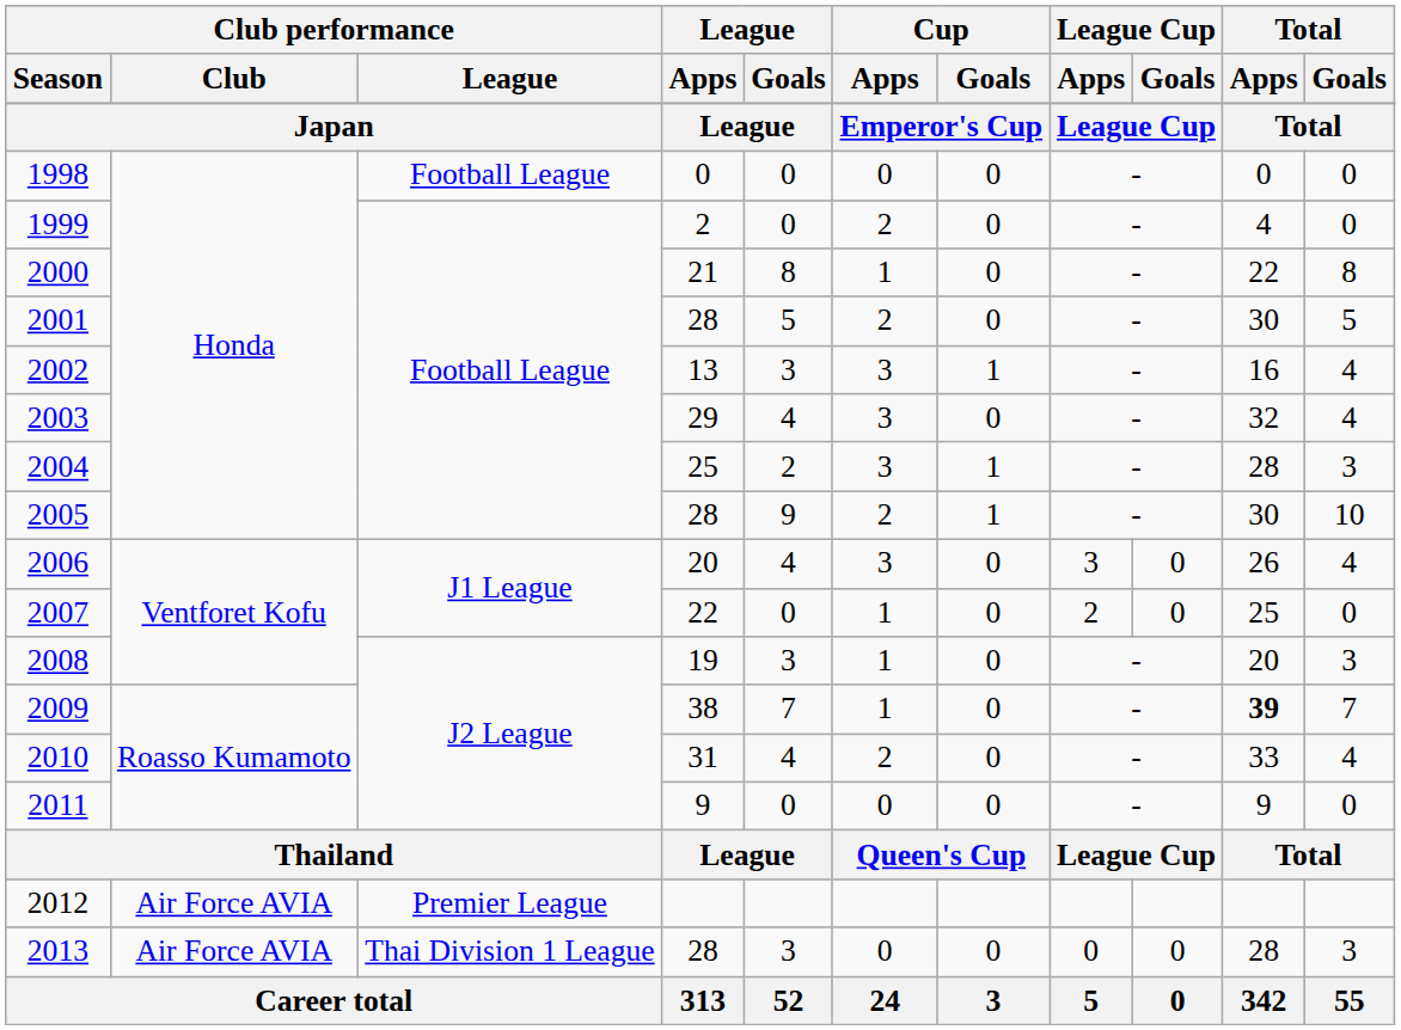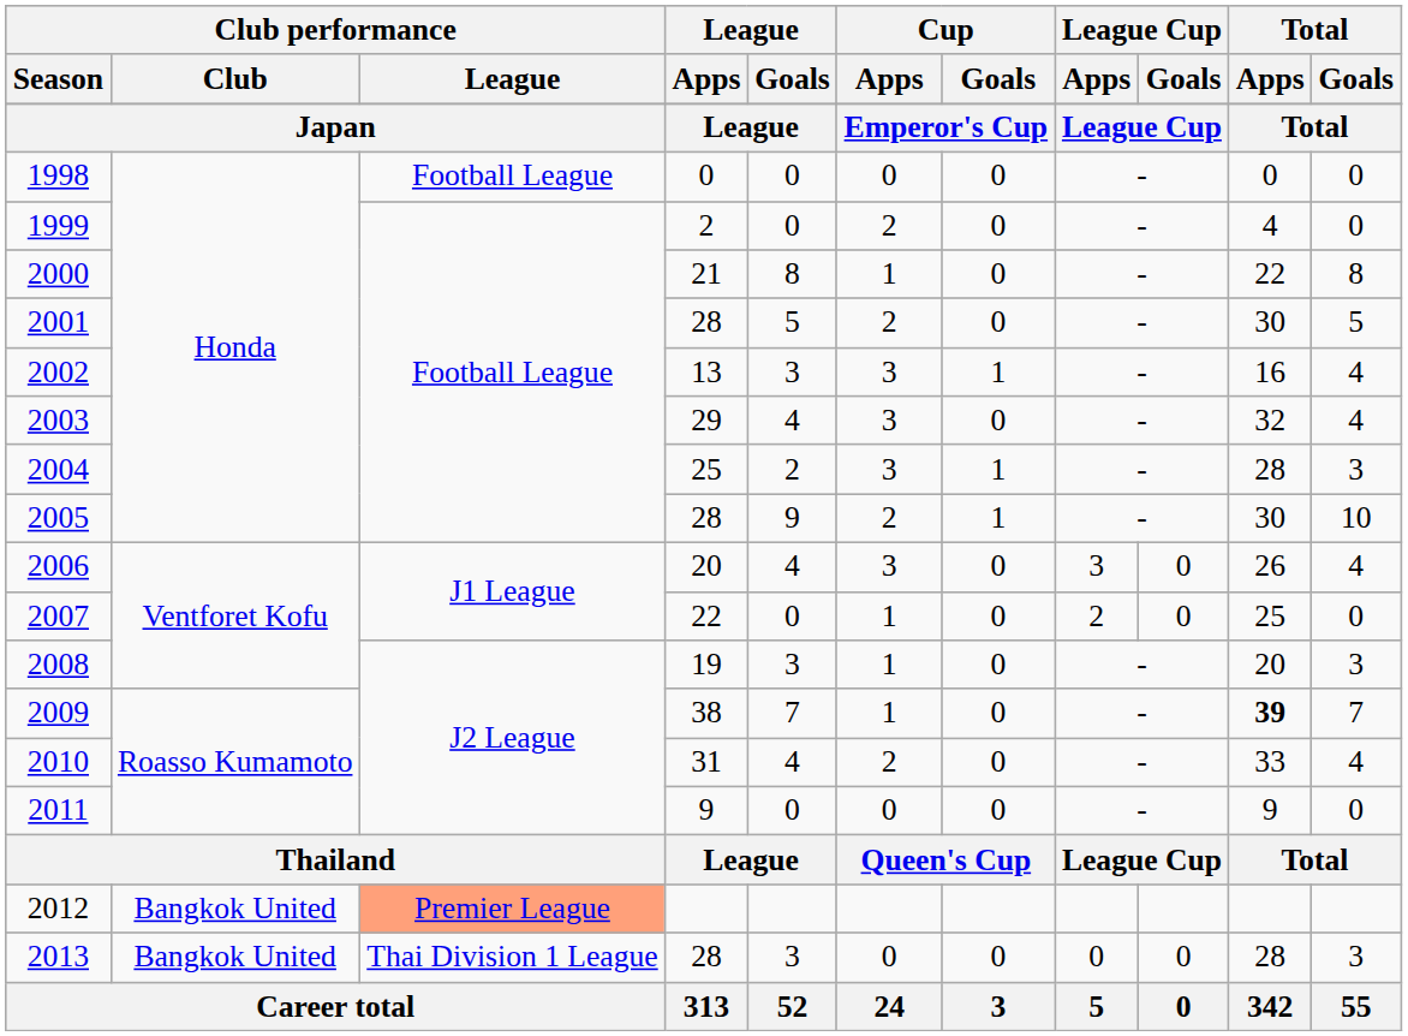 <table class="wikitable" style="text-align:center">
 <tr>
 <th colspan=3>Club performance</th>
 <th colspan=2>League</th>
 <th colspan=2>Cup</th>
 <th colspan=2>League Cup</th>
 <th colspan=2>Total</th>
 </tr>
 <tr>
 <th>Season</th>
 <th>Club</th>
 <th>League</th>
 <th>Apps</th>
 <th>Goals</th>
 <th>Apps</th>
 <th>Goals</th>
 <th>Apps</th>
 <th>Goals</th>
 <th>Apps</th>
 <th>Goals</th>
 </tr>
 <tr>
 </tr>
 <tr>
 <th colspan=3>Japan</th>
 <th colspan=2>League</th>
 <th colspan=2><a href='#'>Emperor's Cup</a></th>
 <th colspan=2><a href='#'>League Cup</a></th>
 <th colspan=2>Total</th>
 </tr>
 <tr>
 <td><a href='#'>1998</a></td>
 <td rowspan="8"><a href='#'>Honda</a></td>
 <td><a href='#'>Football League</a></td>
 <td>0</td>
 <td>0</td>
 <td>0</td>
 <td>0</td>
 <td colspan="2">-</td>
 <td>0</td>
 <td>0</td>
 </tr>
 <tr>
 <td><a href='#'>1999</a></td>
 <td rowspan="7"><a href='#'>Football League</a></td>
 <td>2</td>
 <td>0</td>
 <td>2</td>
 <td>0</td>
 <td colspan="2">-</td>
 <td>4</td>
 <td>0</td>
 </tr>
 <tr>
 <td><a href='#'>2000</a></td>
 <td>21</td>
 <td>8</td>
 <td>1</td>
 <td>0</td>
 <td colspan="2">-</td>
 <td>22</td>
 <td>8</td>
 </tr>
 <tr>
 <td><a href='#'>2001</a></td>
 <td>28</td>
 <td>5</td>
 <td>2</td>
 <td>0</td>
 <td colspan="2">-</td>
 <td>30</td>
 <td>5</td>
 </tr>
 <tr>
 <td><a href='#'>2002</a></td>
 <td>13</td>
 <td>3</td>
 <td>3</td>
 <td>1</td>
 <td colspan="2">-</td>
 <td>16</td>
 <td>4</td>
 </tr>
 <tr>
 <td><a href='#'>2003</a></td>
 <td>29</td>
 <td>4</td>
 <td>3</td>
 <td>0</td>
 <td colspan="2">-</td>
 <td>32</td>
 <td>4</td>
 </tr>
 <tr>
 <td><a href='#'>2004</a></td>
 <td>25</td>
 <td>2</td>
 <td>3</td>
 <td>1</td>
 <td colspan="2">-</td>
 <td>28</td>
 <td>3</td>
 </tr>
 <tr>
 <td><a href='#'>2005</a></td>
 <td>28</td>
 <td>9</td>
 <td>2</td>
 <td>1</td>
 <td colspan="2">-</td>
 <td>30</td>
 <td>10</td>
 </tr>
 <tr>
 <td><a href='#'>2006</a></td>
 <td rowspan="3"><a href='#'>Ventforet Kofu</a></td>
 <td rowspan="2"><a href='#'>J1 League</a></td>
 <td>20</td>
 <td>4</td>
 <td>3</td>
 <td>0</td>
 <td>3</td>
 <td>0</td>
 <td>26</td>
 <td>4</td>
 </tr>
 <tr>
 <td><a href='#'>2007</a></td>
 <td>22</td>
 <td>0</td>
 <td>1</td>
 <td>0</td>
 <td>2</td>
 <td>0</td>
 <td>25</td>
 <td>0</td>
 </tr>
 <tr>
 <td><a href='#'>2008</a></td>
 <td rowspan="4"><a href='#'>J2 League</a></td>
 <td>19</td>
 <td>3</td>
 <td>1</td>
 <td>0</td>
 <td colspan="2">-</td>
 <td>20</td>
 <td>3</td>
 </tr>
 <tr>
 <td><a href='#'>2009</a></td>
 <td rowspan="3"><a href='#'>Roasso Kumamoto</a></td>
 <td>38</td>
 <td>7</td>
 <td>1</td>
 <td>0</td>
 <td colspan="2">-</td>
 <td><strong>39</strong></td>
 <td>7</td>
 </tr>
 <tr>
 <td><a href='#'>2010</a></td>
 <td>31</td>
 <td>4</td>
 <td>2</td>
 <td>0</td>
 <td colspan="2">-</td>
 <td>33</td>
 <td>4</td>
 </tr>
 <tr>
 <td><a href='#'>2011</a></td>
 <td>9</td>
 <td>0</td>
 <td>0</td>
 <td>0</td>
 <td colspan="2">-</td>
 <td>9</td>
 <td>0</td>
 </tr>
 <tr>
 <th colspan=3>Thailand</th>
 <th colspan=2>League</th>
 <th colspan=2><a href='#'>Queen's Cup</a></th>
 <th colspan=2>League Cup</th>
 <th colspan=2>Total</th>
 </tr>
 <tr>
 <td>2012</td>
-<td><a href='#'>Air Force AVIA</a></td>
-<td><a href='#'>Premier League</a></td>
+<td><a href='#'>Bangkok United</a></td>
+<td style="background: lightsalmon;"><a href='#'>Premier League</a></td>
 <td></td>
 <td></td>
 <td></td>
 <td></td>
 <td></td>
 <td></td>
 <td></td>
 <td></td>
 </tr>
 <tr>
 <td><a href='#'>2013</a></td>
-<td><a href='#'>Air Force AVIA</a></td>
+<td><a href='#'>Bangkok United</a></td>
 <td><a href='#'>Thai Division 1 League</a></td>
 <td>28</td>
 <td>3</td>
 <td>0</td>
 <td>0</td>
 <td>0</td>
 <td>0</td>
 <td>28</td>
 <td>3</td>
 </tr>
 <tr>
 <th colspan=3>Career total</th>
 <th>313</th>
 <th>52</th>
 <th>24</th>
 <th>3</th>
 <th>5</th>
 <th>0</th>
 <th>342</th>
 <th>55</th>
 </tr>
 </table>
